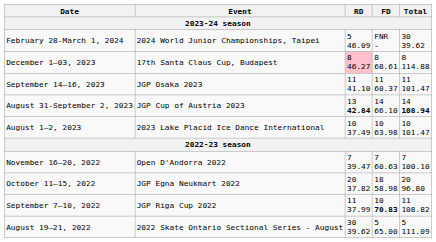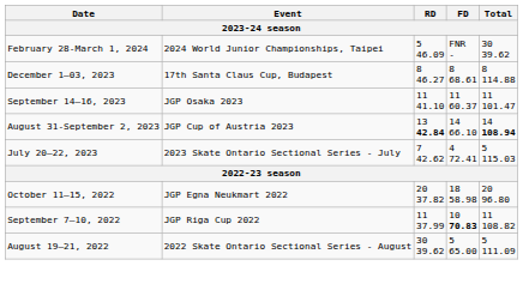 <table class="wikitable">
 <tr>
 <th>Date</th>
 <th>Event</th>
 <th>RD</th>
 <th>FD</th>
 <th>Total</th>
 </tr>
 <tr>
 <th colspan="5"><strong>2023-24 season</strong></th>
 </tr>
 <tr>
 <td>February 28-March 1, 2024</td>
 <td>2024 World Junior Championships, Taipei</td>
 <td>5<br>46.09</td>
 <td>FNR<br>-</td>
 <td>30<br>39.62</td>
 </tr>
 <tr>
 <td>December 1–03, 2023</td>
 <td>17th Santa Claus Cup, Budapest</td>
-<td style="background: pink;">8<br>46.27</td>
+<td>8<br>46.27</td>
 <td>8<br>68.61</td>
 <td>8<br>114.88</td>
 </tr>
 <tr>
 <td>September 14–16, 2023</td>
 <td>JGP Osaka 2023</td>
 <td>11<br>41.10</td>
 <td>11<br>60.37</td>
 <td>11<br>101.47</td>
 </tr>
 <tr>
 <td>August 31-September 2, 2023</td>
 <td>JGP Cup of Austria 2023</td>
 <td>13<br><strong>42.84</strong></td>
 <td>14<br>66.10</td>
 <td>14<br><strong>108.94</strong></td>
 </tr>
 <tr>
-<td>August 1–2, 2023</td>
-<td>2023 Lake Placid Ice Dance International</td>
-<td>10<br>37.49</td>
-<td>10<br>63.98</td>
-<td>10<br>101.47</td>
+<td>July 20–22, 2023</td>
+<td>2023 Skate Ontario Sectional Series - July</td>
+<td>7<br>42.62</td>
+<td>4<br>72.41</td>
+<td>5<br>115.03</td>
 </tr>
 <tr>
 <th colspan="5"><strong>2022-23 season</strong></th>
-</tr>
-<tr>
-<td>November 16–20, 2022</td>
-<td>Open D'Andorra 2022</td>
-<td>7<br>39.47</td>
-<td>7<br>60.63</td>
-<td>7<br>100.10</td>
 </tr>
 <tr>
 <td>October 11–15, 2022</td>
 <td>JGP Egna Neukmart 2022</td>
 <td>20<br>37.82</td>
 <td>18<br>58.98</td>
 <td>20<br>96.80</td>
 </tr>
 <tr>
 <td>September 7–10, 2022</td>
 <td>JGP Riga Cup 2022</td>
 <td>11<br>37.99</td>
 <td>10<br><strong>70.83</strong></td>
 <td>11<br>108.82</td>
 </tr>
 <tr>
 <td>August 19–21, 2022</td>
 <td>2022 Skate Ontario Sectional Series - August</td>
 <td>30<br>39.62</td>
 <td>5<br>65.00</td>
 <td>5<br>111.09</td>
 </tr>
 </table>
